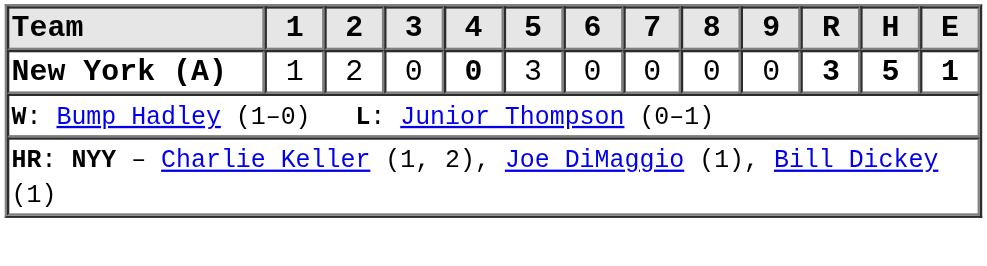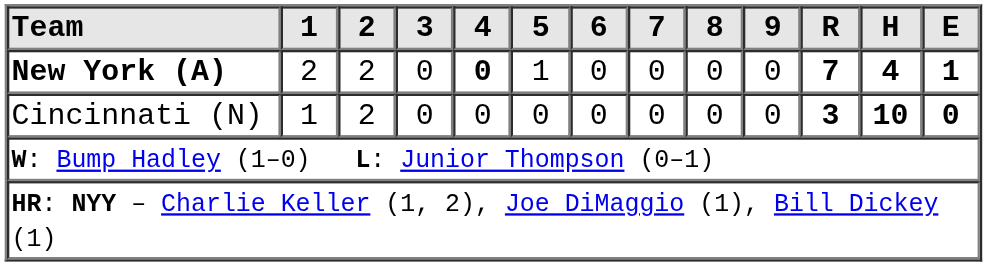 <table border=1 cellspacing=0 width=425 style="margin-left:3em;">
 <tr style="text-align:center; background-color:#e6e6e6;">
 <th align=left width=125>Team</th>
 <th width=25>1</th>
 <th width=25>2</th>
 <th width=25>3</th>
 <th width=25>4</th>
 <th width=25>5</th>
 <th width=25>6</th>
 <th width=25>7</th>
 <th width=25>8</th>
 <th width=25>9</th>
 <th width=25>R</th>
 <th width=25>H</th>
 <th width=25>E</th>
 </tr>
 <tr style="text-align:center;">
 <td align=left><strong>New York (A)</strong></td>
+<td>2</td>
+<td>2</td>
+<td>0</td>
+<td><strong>0</strong></td>
+<td>1</td>
+<td>0</td>
+<td>0</td>
+<td>0</td>
+<td>0</td>
+<td><strong>7</strong></td>
+<td><strong>4</strong></td>
+<td><strong>1</strong></td>
+</tr>
+<tr style="text-align:center;">
+<td align=left>Cincinnati (N)</td>
 <td>1</td>
 <td>2</td>
 <td>0</td>
-<td><strong>0</strong></td>
-<td>3</td>
+<td>0</td>
+<td>0</td>
 <td>0</td>
 <td>0</td>
 <td>0</td>
 <td>0</td>
 <td><strong>3</strong></td>
-<td><strong>5</strong></td>
-<td><strong>1</strong></td>
+<td><strong>10</strong></td>
+<td><strong>0</strong></td>
 </tr>
 <tr style="text-align:left;">
 <td colspan=13><small><strong>W</strong>: <a href='#'>Bump Hadley</a> (1–0)   <strong>L</strong>: <a href='#'>Junior Thompson</a> (0–1)</small></td>
 </tr>
 <tr style="text-align:left;">
 <td colspan=13><small><strong>HR</strong>: <strong>NYY</strong> – <a href='#'>Charlie Keller</a> (1, 2), <a href='#'>Joe DiMaggio</a> (1), <a href='#'>Bill Dickey</a> (1)</small></td>
 </tr>
 </table>
